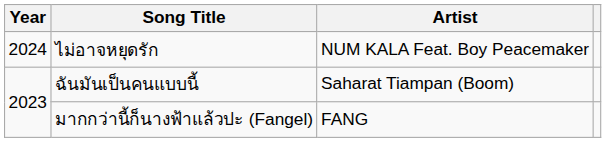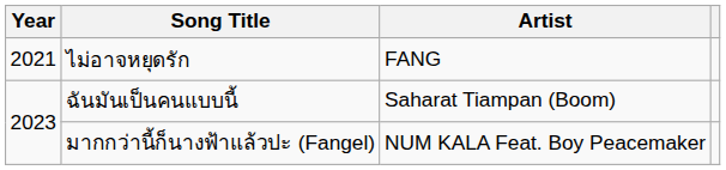 <table class="wikitable">
 <tr>
 <th>Year</th>
 <th>Song Title</th>
 <th>Artist</th>
 <th></th>
 </tr>
 <tr>
-<td>2024</td>
+<td>2021</td>
 <td>ไม่อาจหยุดรัก</td>
-<td>NUM KALA Feat. Boy Peacemaker</td>
+<td>FANG</td>
 <td></td>
 </tr>
 <tr>
 <td rowspan="2">2023</td>
 <td>ฉันมันเป็นคนแบบนี้</td>
 <td>Saharat Tiampan (Boom)</td>
 <td></td>
 </tr>
 <tr>
 <td>มากกว่านี้ก็นางฟ้าแล้วปะ (Fangel)</td>
-<td>FANG</td>
+<td>NUM KALA Feat. Boy Peacemaker</td>
 <td></td>
 </tr>
 </table>
